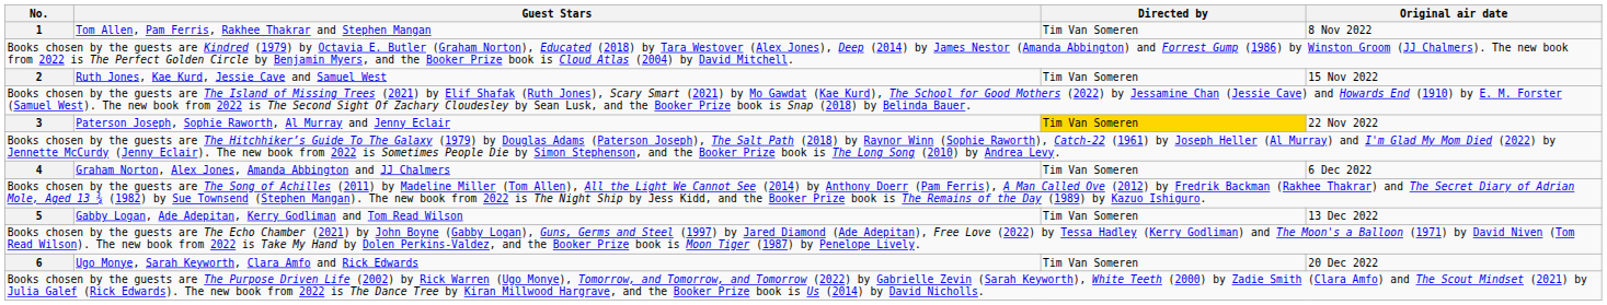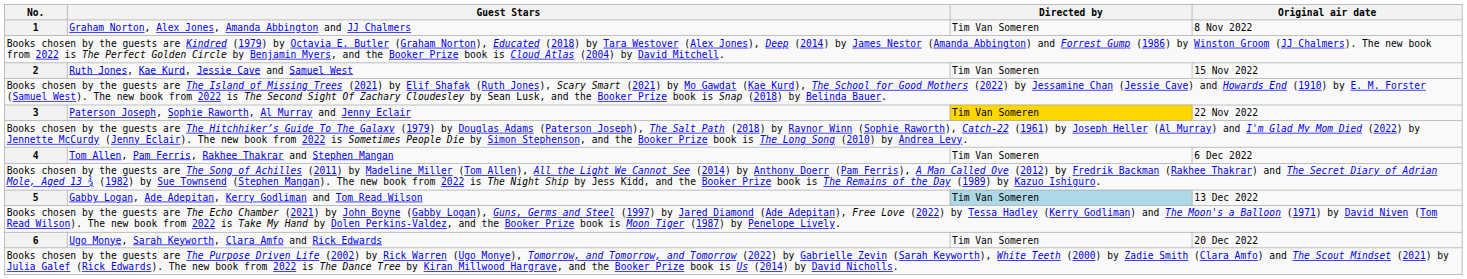 <table class="wikitable">
 <tr>
 <th>No.</th>
 <th>Guest Stars</th>
 <th>Directed by</th>
 <th>Original air date</th>
 </tr>
 <tr>
 <th rowspan="1">1</th>
-<td><a href='#'>Tom Allen</a>, <a href='#'>Pam Ferris</a>, <a href='#'>Rakhee Thakrar</a> and <a href='#'>Stephen Mangan</a></td>
+<td><a href='#'>Graham Norton</a>, <a href='#'>Alex Jones</a>, <a href='#'>Amanda Abbington</a> and <a href='#'>JJ Chalmers</a></td>
 <td>Tim Van Someren</td>
 <td>8 Nov 2022</td>
 </tr>
 <tr>
 <td colspan="4">Books chosen by the guests are <em><a href='#'>Kindred</a></em> (<a href='#'>1979</a>) by <a href='#'>Octavia E. Butler</a> (<a href='#'>Graham Norton</a>), <em><a href='#'>Educated</a></em> (<a href='#'>2018</a>) by <a href='#'>Tara Westover</a> (<a href='#'>Alex Jones</a>), <em><a href='#'>Deep</a></em> (<a href='#'>2014</a>) by <a href='#'>James Nestor</a> (<a href='#'>Amanda Abbington</a>) and <em><a href='#'>Forrest Gump</a></em> (<a href='#'>1986</a>) by <a href='#'>Winston Groom</a> (<a href='#'>JJ Chalmers</a>). The new book from <a href='#'>2022</a> is <em>The Perfect Golden Circle</em> by <a href='#'>Benjamin Myers</a>, and the <a href='#'>Booker Prize</a> book is <em><a href='#'>Cloud Atlas</a></em> (<a href='#'>2004</a>) by <a href='#'>David Mitchell</a>.</td>
 </tr>
 <tr>
 <th rowspan="1">2</th>
 <td><a href='#'>Ruth Jones</a>, <a href='#'>Kae Kurd</a>, <a href='#'>Jessie Cave</a> and <a href='#'>Samuel West</a></td>
 <td>Tim Van Someren</td>
 <td>15 Nov 2022</td>
 </tr>
 <tr>
 <td colspan="4">Books chosen by the guests are <em><a href='#'>The Island of Missing Trees</a></em> (<a href='#'>2021</a>) by <a href='#'>Elif Shafak</a> (<a href='#'>Ruth Jones</a>), <em>Scary Smart</em> (<a href='#'>2021</a>) by <a href='#'>Mo Gawdat</a> (<a href='#'>Kae Kurd</a>), <em><a href='#'>The School for Good Mothers</a></em> (<a href='#'>2022</a>) by <a href='#'>Jessamine Chan</a> (<a href='#'>Jessie Cave</a>) and <em><a href='#'>Howards End</a></em> (<a href='#'>1910</a>) by <a href='#'>E. M. Forster</a> (<a href='#'>Samuel West</a>). The new book from <a href='#'>2022</a> is <em>The Second Sight Of Zachary Cloudesley</em> by Sean Lusk, and the <a href='#'>Booker Prize</a> book is <em>Snap</em> (<a href='#'>2018</a>) by <a href='#'>Belinda Bauer</a>.</td>
 </tr>
 <tr>
 <th rowspan="1">3</th>
 <td><a href='#'>Paterson Joseph</a>, <a href='#'>Sophie Raworth</a>, <a href='#'>Al Murray</a> and <a href='#'>Jenny Eclair</a></td>
 <td style="background: gold;">Tim Van Someren</td>
 <td>22 Nov 2022</td>
 </tr>
 <tr>
 <td colspan="4">Books chosen by the guests are <em><a href='#'>The Hitchhiker’s Guide To The Galaxy</a></em> (<a href='#'>1979</a>) by <a href='#'>Douglas Adams</a> (<a href='#'>Paterson Joseph</a>), <em><a href='#'>The Salt Path</a></em> (<a href='#'>2018</a>) by <a href='#'>Raynor Winn</a> (<a href='#'>Sophie Raworth</a>), <em><a href='#'>Catch-22</a></em> (<a href='#'>1961</a>) by <a href='#'>Joseph Heller</a> (<a href='#'>Al Murray</a>) and <em><a href='#'>I'm Glad My Mom Died</a></em> (<a href='#'>2022</a>) by <a href='#'>Jennette McCurdy</a> (<a href='#'>Jenny Eclair</a>). The new book from <a href='#'>2022</a> is <em>Sometimes People Die</em> by <a href='#'>Simon Stephenson</a>, and the <a href='#'>Booker Prize</a> book is <em><a href='#'>The Long Song</a></em> (<a href='#'>2010</a>) by <a href='#'>Andrea Levy</a>.</td>
 </tr>
 <tr>
 <th rowspan="1">4</th>
-<td><a href='#'>Graham Norton</a>, <a href='#'>Alex Jones</a>, <a href='#'>Amanda Abbington</a> and <a href='#'>JJ Chalmers</a></td>
+<td><a href='#'>Tom Allen</a>, <a href='#'>Pam Ferris</a>, <a href='#'>Rakhee Thakrar</a> and <a href='#'>Stephen Mangan</a></td>
 <td>Tim Van Someren</td>
 <td>6 Dec 2022</td>
 </tr>
 <tr>
 <td colspan="4">Books chosen by the guests are <em><a href='#'>The Song of Achilles</a></em> (<a href='#'>2011</a>) by <a href='#'>Madeline Miller</a> (<a href='#'>Tom Allen</a>), <em><a href='#'>All the Light We Cannot See</a></em> (<a href='#'>2014</a>) by <a href='#'>Anthony Doerr</a> (<a href='#'>Pam Ferris</a>), <em><a href='#'>A Man Called Ove</a></em> (<a href='#'>2012</a>) by <a href='#'>Fredrik Backman</a> (<a href='#'>Rakhee Thakrar</a>) and <em><a href='#'>The Secret Diary of Adrian Mole, Aged 13 ¾</a></em> (<a href='#'>1982</a>) by <a href='#'>Sue Townsend</a> (<a href='#'>Stephen Mangan</a>). The new book from <a href='#'>2022</a> is <em>The Night Ship</em> by Jess Kidd, and the <a href='#'>Booker Prize</a> book is <em><a href='#'>The Remains of the Day</a></em> (<a href='#'>1989</a>) by <a href='#'>Kazuo Ishiguro</a>.</td>
 </tr>
 <tr>
 <th rowspan="1">5</th>
 <td><a href='#'>Gabby Logan</a>, <a href='#'>Ade Adepitan</a>, <a href='#'>Kerry Godliman</a> and <a href='#'>Tom Read Wilson</a></td>
-<td>Tim Van Someren</td>
+<td style="background: lightblue;">Tim Van Someren</td>
 <td>13 Dec 2022</td>
 </tr>
 <tr>
 <td colspan="4">Books chosen by the guests are <em>The Echo Chamber</em> (<a href='#'>2021</a>) by <a href='#'>John Boyne</a> (<a href='#'>Gabby Logan</a>), <em><a href='#'>Guns, Germs and Steel</a></em> (<a href='#'>1997</a>) by <a href='#'>Jared Diamond</a> (<a href='#'>Ade Adepitan</a>), <em>Free Love</em> (<a href='#'>2022</a>) by <a href='#'>Tessa Hadley</a> (<a href='#'>Kerry Godliman</a>) and <em><a href='#'>The Moon's a Balloon</a></em> (<a href='#'>1971</a>) by <a href='#'>David Niven</a> (<a href='#'>Tom Read Wilson</a>). The new book from <a href='#'>2022</a> is <em>Take My Hand</em> by <a href='#'>Dolen Perkins-Valdez</a>, and the <a href='#'>Booker Prize</a> book is <em><a href='#'>Moon Tiger</a></em> (<a href='#'>1987</a>) by <a href='#'>Penelope Lively</a>.</td>
 </tr>
 <tr>
 <th rowspan="1">6</th>
 <td><a href='#'>Ugo Monye</a>, <a href='#'>Sarah Keyworth</a>, <a href='#'>Clara Amfo</a> and <a href='#'>Rick Edwards</a></td>
 <td>Tim Van Someren</td>
 <td>20 Dec 2022</td>
 </tr>
 <tr>
 <td colspan="4">Books chosen by the guests are <em><a href='#'>The Purpose Driven Life</a></em> (<a href='#'>2002</a>) by <a href='#'>Rick Warren</a> (<a href='#'>Ugo Monye</a>), <em><a href='#'>Tomorrow, and Tomorrow, and Tomorrow</a></em> (<a href='#'>2022</a>) by <a href='#'>Gabrielle Zevin</a> (<a href='#'>Sarah Keyworth</a>), <em><a href='#'>White Teeth</a></em> (<a href='#'>2000</a>) by <a href='#'>Zadie Smith</a> (<a href='#'>Clara Amfo</a>) and <em><a href='#'>The Scout Mindset</a></em> (<a href='#'>2021</a>) by <a href='#'>Julia Galef</a> (<a href='#'>Rick Edwards</a>). The new book from <a href='#'>2022</a> is <em>The Dance Tree</em> by <a href='#'>Kiran Millwood Hargrave</a>, and the <a href='#'>Booker Prize</a> book is <em><a href='#'>Us</a></em> (<a href='#'>2014</a>) by <a href='#'>David Nicholls</a>.</td>
 </tr>
 </table>
